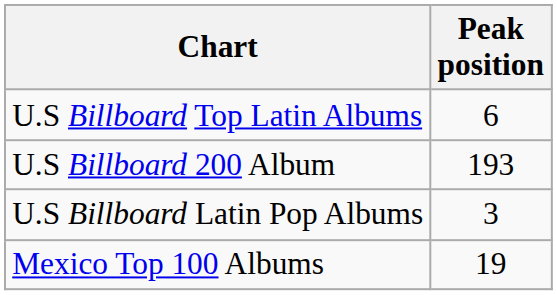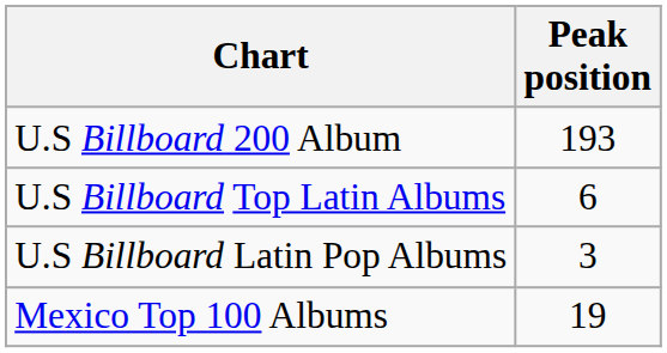 <table class="wikitable sortable">
 <tr>
 <th>Chart</th>
 <th>Peak<br>position</th>
 </tr>
 <tr>
+<td>U.S <a href='#'><em>Billboard</em> 200</a> Album</td>
+<td style="text-align:center;">193</td>
+</tr>
+<tr>
 <td>U.S <em><a href='#'>Billboard</a></em> <a href='#'>Top Latin Albums</a></td>
 <td style="text-align:center;">6</td>
-</tr>
-<tr>
-<td>U.S <a href='#'><em>Billboard</em> 200</a> Album</td>
-<td style="text-align:center;">193</td>
 </tr>
 <tr>
 <td>U.S <em>Billboard</em> Latin Pop Albums</td>
 <td style="text-align:center;">3</td>
 </tr>
 <tr>
 <td><a href='#'>Mexico Top 100</a> Albums</td>
 <td style="text-align:center;">19</td>
 </tr>
 </table>
